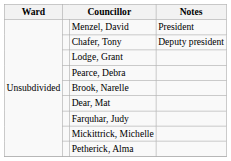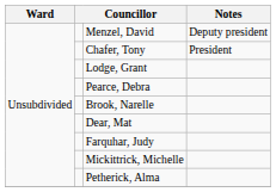 <table class="wikitable">
 <tr>
 <th>Ward</th>
 <th colspan="2">Councillor</th>
 <th>Notes</th>
 </tr>
 <tr>
 <td rowspan="9">Unsubdivided</td>
 <td> </td>
 <td>Menzel, David</td>
-<td>President</td>
+<td>Deputy president</td>
 </tr>
 <tr>
 <td> </td>
 <td>Chafer, Tony</td>
-<td>Deputy president</td>
+<td>President</td>
 </tr>
 <tr>
 <td> </td>
 <td>Lodge, Grant</td>
 <td></td>
 </tr>
 <tr>
 <td> </td>
 <td>Pearce, Debra</td>
 <td></td>
 </tr>
 <tr>
 <td> </td>
 <td>Brook, Narelle</td>
 <td></td>
 </tr>
 <tr>
 <td> </td>
 <td>Dear, Mat</td>
 <td></td>
 </tr>
 <tr>
 <td> </td>
 <td>Farquhar, Judy</td>
 <td></td>
 </tr>
 <tr>
 <td> </td>
 <td>Mickittrick, Michelle</td>
 <td></td>
 </tr>
 <tr>
 <td> </td>
 <td>Petherick, Alma</td>
 <td></td>
 </tr>
 <tr>
 </tr>
 </table>
